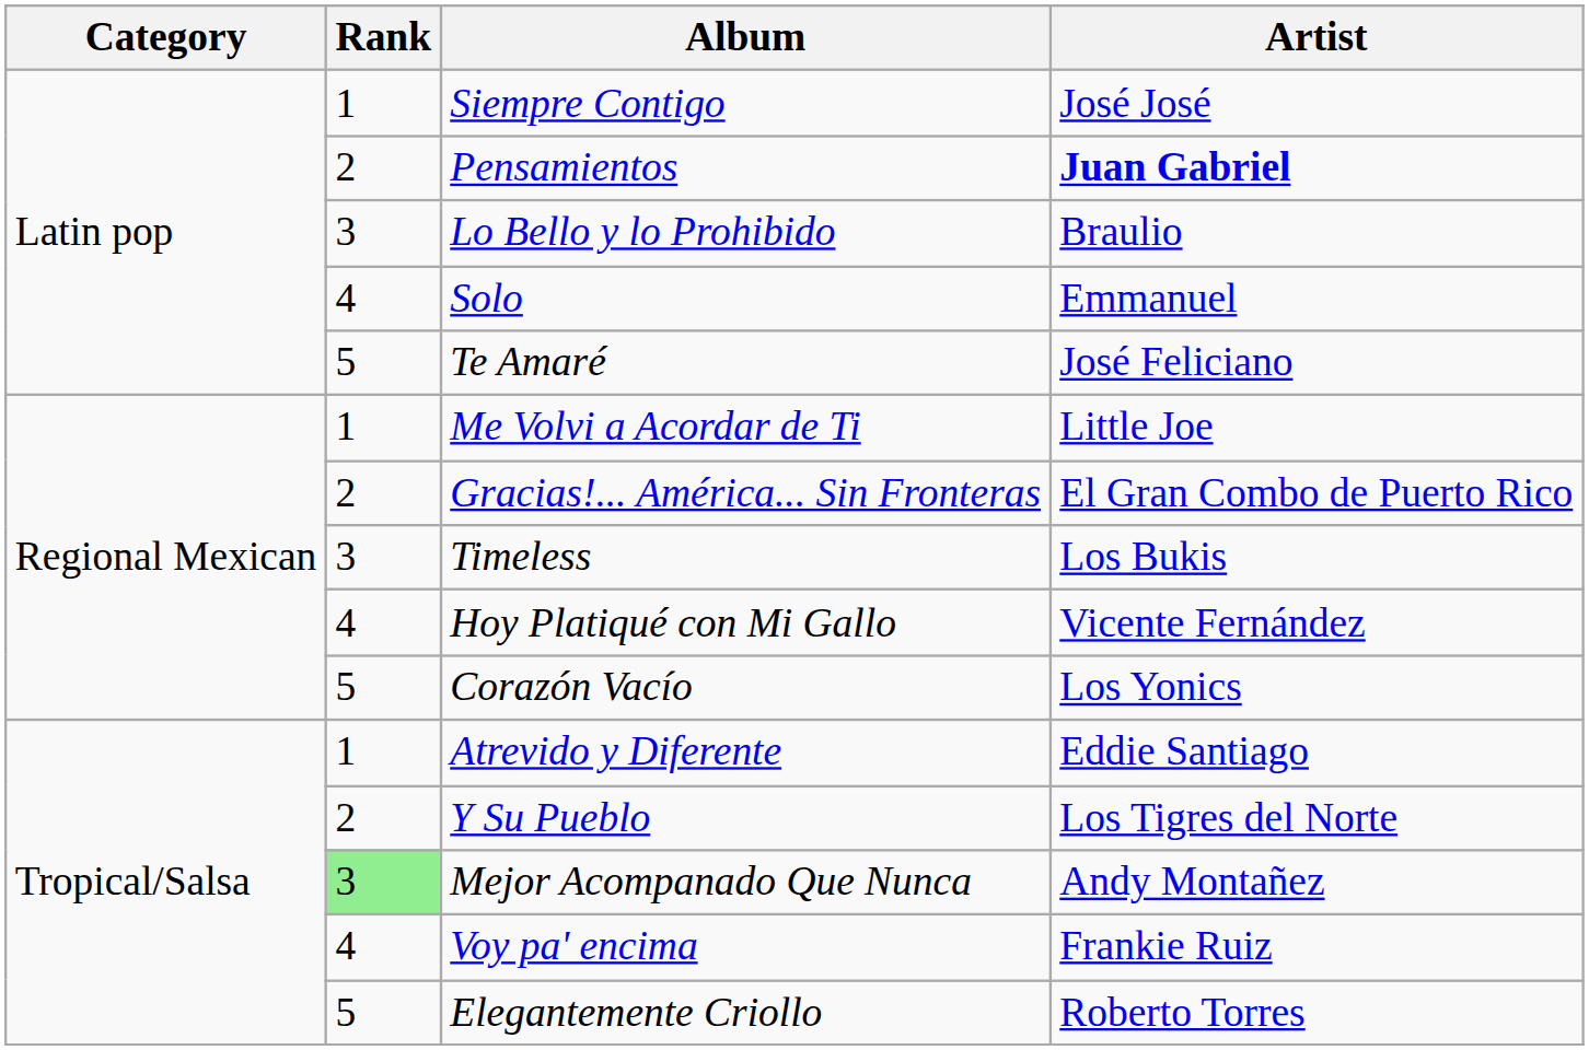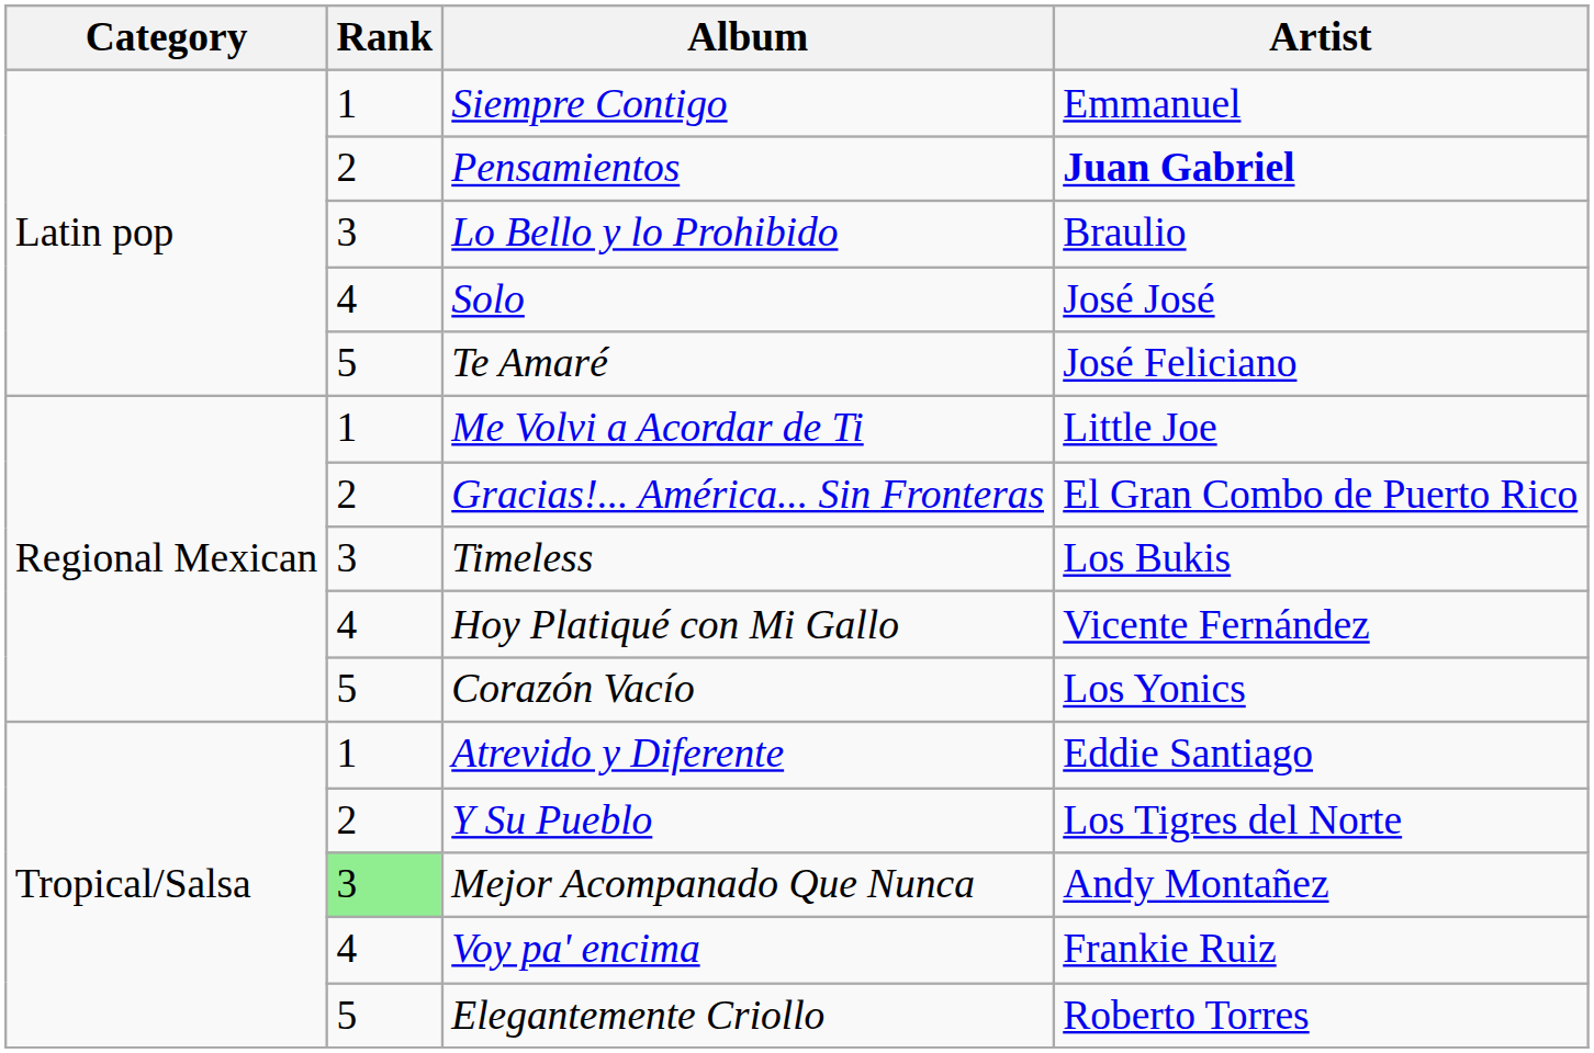 <table class="wikitable sortable">
 <tr>
 <th>Category</th>
 <th>Rank</th>
 <th>Album</th>
 <th>Artist</th>
 </tr>
 <tr>
 <td rowspan="5">Latin pop</td>
 <td>1</td>
 <td><em><a href='#'>Siempre Contigo</a></em></td>
-<td><a href='#'>José José</a></td>
+<td><a href='#'>Emmanuel</a></td>
 </tr>
 <tr>
 <td>2</td>
 <td><em><a href='#'>Pensamientos</a></em></td>
 <td><strong><a href='#'>Juan Gabriel</a></strong></td>
 </tr>
 <tr>
 <td>3</td>
 <td><em><a href='#'>Lo Bello y lo Prohibido</a></em></td>
 <td><a href='#'>Braulio</a></td>
 </tr>
 <tr>
 <td>4</td>
 <td><em><a href='#'>Solo</a></em></td>
-<td><a href='#'>Emmanuel</a></td>
+<td><a href='#'>José José</a></td>
 </tr>
 <tr>
 <td>5</td>
 <td><em>Te Amaré</em></td>
 <td><a href='#'>José Feliciano</a></td>
 </tr>
 <tr>
 <td rowspan="5">Regional Mexican</td>
 <td>1</td>
 <td><em><a href='#'>Me Volvi a Acordar de Ti</a></em></td>
 <td><a href='#'>Little Joe</a></td>
 </tr>
 <tr>
 <td>2</td>
 <td><em><a href='#'>Gracias!... América... Sin Fronteras</a></em></td>
 <td><a href='#'>El Gran Combo de Puerto Rico</a></td>
 </tr>
 <tr>
 <td>3</td>
 <td><em>Timeless</em></td>
 <td><a href='#'>Los Bukis</a></td>
 </tr>
 <tr>
 <td>4</td>
 <td><em>Hoy Platiqué con Mi Gallo</em></td>
 <td><a href='#'>Vicente Fernández</a></td>
 </tr>
 <tr>
 <td>5</td>
 <td><em>Corazón Vacío</em></td>
 <td><a href='#'>Los Yonics</a></td>
 </tr>
 <tr>
 <td rowspan="5">Tropical/Salsa</td>
 <td>1</td>
 <td><em><a href='#'>Atrevido y Diferente</a></em></td>
 <td><a href='#'>Eddie Santiago</a></td>
 </tr>
 <tr>
 <td>2</td>
 <td><em><a href='#'>Y Su Pueblo</a></em></td>
 <td><a href='#'>Los Tigres del Norte</a></td>
 </tr>
 <tr>
 <td style="background: lightgreen;">3</td>
 <td><em>Mejor Acompanado Que Nunca</em></td>
 <td><a href='#'>Andy Montañez</a></td>
 </tr>
 <tr>
 <td>4</td>
 <td><em><a href='#'>Voy pa' encima</a></em></td>
 <td><a href='#'>Frankie Ruiz</a></td>
 </tr>
 <tr>
 <td>5</td>
 <td><em>Elegantemente Criollo</em></td>
 <td><a href='#'>Roberto Torres</a></td>
 </tr>
 <tr>
 </tr>
 </table>
